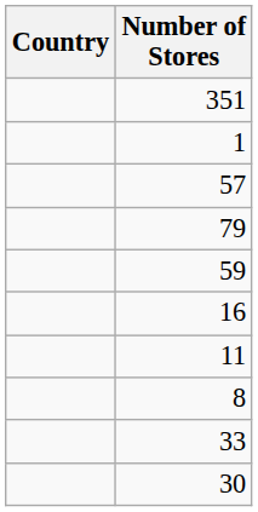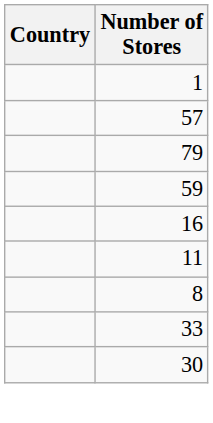 <table class="wikitable sortable zebra" style="text-align:right">
 <tr class="hintergrundfarbe6">
 <th>Country</th>
 <th>Number of<br>Stores</th>
-</tr>
-<tr>
-<td style="text-align:left"></td>
-<td>351</td>
 </tr>
 <tr>
 <td style="text-align:left"></td>
 <td>1</td>
 </tr>
 <tr>
 <td style="text-align:left"></td>
 <td>57</td>
 </tr>
 <tr>
 <td style="text-align:left"></td>
 <td>79</td>
 </tr>
 <tr>
 <td style="text-align:left"></td>
 <td>59</td>
 </tr>
 <tr>
 <td style="text-align:left"></td>
 <td>16</td>
 </tr>
 <tr>
 <td style="text-align:left"></td>
 <td>11</td>
 </tr>
 <tr>
 <td style="text-align:left"></td>
 <td>8</td>
 </tr>
 <tr>
 <td style="text-align:left"></td>
 <td>33</td>
 </tr>
 <tr>
 <td style="text-align:left"></td>
 <td>30</td>
 </tr>
 </table>
